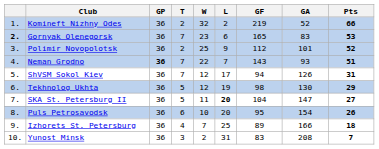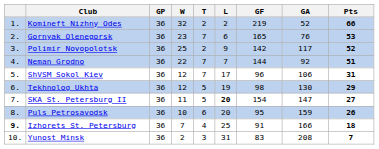 <table class="wikitable">
 <tr>
 <th width="30"></th>
 <th width="200">Club</th>
 <th width="30">GP</th>
+<th width="30">W</th>
 <th width="30">T</th>
-<th width="30">W</th>
 <th width="30">L</th>
 <th width="70">GF</th>
 <th width="70">GA</th>
 <th width="70">Pts</th>
 </tr>
 <tr bgcolor="#BCD2EE" align="center">
 <td>1.</td>
 <td align="left"><a href='#'>Komineft Nizhny Odes</a></td>
 <td>36</td>
+<td>32</td>
 <td>2</td>
-<td>32</td>
 <td>2</td>
 <td>219</td>
 <td>52</td>
 <td><strong>66</strong></td>
 </tr>
 <tr bgcolor="#BCD2EE" align="center">
-<td><strong>2.</strong></td>
+<td>2.</td>
 <td align="left"><a href='#'>Gornyak Olenegorsk</a></td>
 <td>36</td>
+<td>23</td>
 <td>7</td>
-<td>23</td>
 <td>6</td>
 <td>165</td>
-<td>83</td>
+<td>76</td>
 <td><strong>53</strong></td>
 </tr>
 <tr bgcolor="#BCD2EE" align="center">
 <td>3.</td>
 <td align="left"><a href='#'>Polimir Novopolotsk</a></td>
 <td>36</td>
+<td>25</td>
 <td>2</td>
-<td>25</td>
 <td>9</td>
-<td>112</td>
-<td>101</td>
+<td>142</td>
+<td>117</td>
 <td><strong>52</strong></td>
 </tr>
 <tr bgcolor="#BCD2EE" align="center">
 <td>4.</td>
 <td align="left"><a href='#'>Neman Grodno</a></td>
-<td><strong>36</strong></td>
-<td>7</td>
+<td>36</td>
 <td>22</td>
 <td>7</td>
-<td>143</td>
-<td>93</td>
+<td>7</td>
+<td>144</td>
+<td>92</td>
 <td><strong>51</strong></td>
 </tr>
 <tr bgcolor="#FFFFFF" align="center">
 <td>5.</td>
 <td align="left"><a href='#'>ShVSM Sokol Kiev</a></td>
 <td>36</td>
+<td>12</td>
 <td>7</td>
-<td>12</td>
 <td>17</td>
-<td>94</td>
-<td>126</td>
+<td>96</td>
+<td>106</td>
 <td><strong>31</strong></td>
 </tr>
 <tr bgcolor="#BCD2EE" align="center">
 <td>6.</td>
 <td align="left"><a href='#'>Tekhnolog Ukhta</a></td>
 <td>36</td>
+<td>12</td>
 <td>5</td>
-<td>12</td>
 <td>19</td>
 <td>98</td>
 <td>130</td>
 <td><strong>29</strong></td>
 </tr>
 <tr bgcolor="#FFFFFF" align="center">
 <td>7.</td>
 <td align="left"><a href='#'>SKA St. Petersburg II</a></td>
 <td>36</td>
+<td>11</td>
 <td>5</td>
-<td>11</td>
 <td><strong>20</strong></td>
-<td>104</td>
+<td>154</td>
 <td>147</td>
 <td><strong>27</strong></td>
 </tr>
 <tr bgcolor="#BCD2EE" align="center">
 <td>8.</td>
 <td align="left"><a href='#'>Puls Petrosavodsk</a></td>
 <td>36</td>
+<td>10</td>
 <td>6</td>
-<td>10</td>
 <td>20</td>
 <td>95</td>
-<td>154</td>
+<td>159</td>
 <td><strong>26</strong></td>
 </tr>
 <tr bgcolor="#FFFFFF" align="center">
-<td>9.</td>
+<td><strong>9.</strong></td>
 <td align="left"><a href='#'>Izhorets St. Petersburg</a></td>
 <td>36</td>
+<td>7</td>
 <td>4</td>
-<td>7</td>
 <td>25</td>
-<td>89</td>
+<td>91</td>
 <td>166</td>
 <td><strong>18</strong></td>
 </tr>
 <tr bgcolor="#FFFFFF" align="center">
 <td>10.</td>
 <td align="left"><a href='#'>Yunost Minsk</a></td>
 <td>36</td>
+<td>2</td>
 <td>3</td>
-<td>2</td>
 <td>31</td>
 <td>83</td>
 <td>208</td>
 <td><strong>7</strong></td>
 </tr>
 </table>
